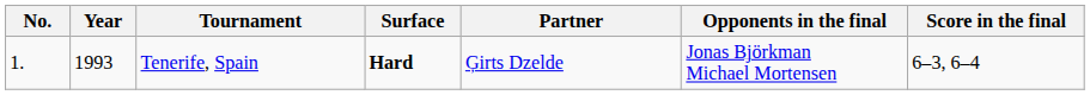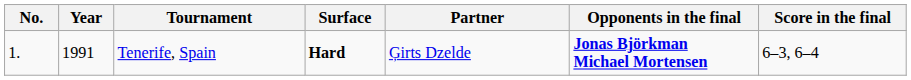 <table class="sortable wikitable" style=font-size:97%>
 <tr>
 <th width=50>No.</th>
 <th width=50>Year</th>
 <th width=200>Tournament</th>
 <th width=75>Surface</th>
 <th width=200>Partner</th>
 <th width=200>Opponents in the final</th>
 <th width=160>Score in the final</th>
 </tr>
 <tr>
 <td>1.</td>
-<td>1993</td>
+<td>1991</td>
 <td><a href='#'>Tenerife</a>, <a href='#'>Spain</a></td>
 <td><strong>Hard</strong></td>
 <td> <a href='#'>Ģirts Dzelde</a></td>
-<td> <a href='#'>Jonas Björkman</a><br> <a href='#'>Michael Mortensen</a></td>
+<td><strong> <a href='#'>Jonas Björkman</a><br> <a href='#'>Michael Mortensen</a></strong></td>
 <td>6–3, 6–4</td>
 </tr>
 </table>
